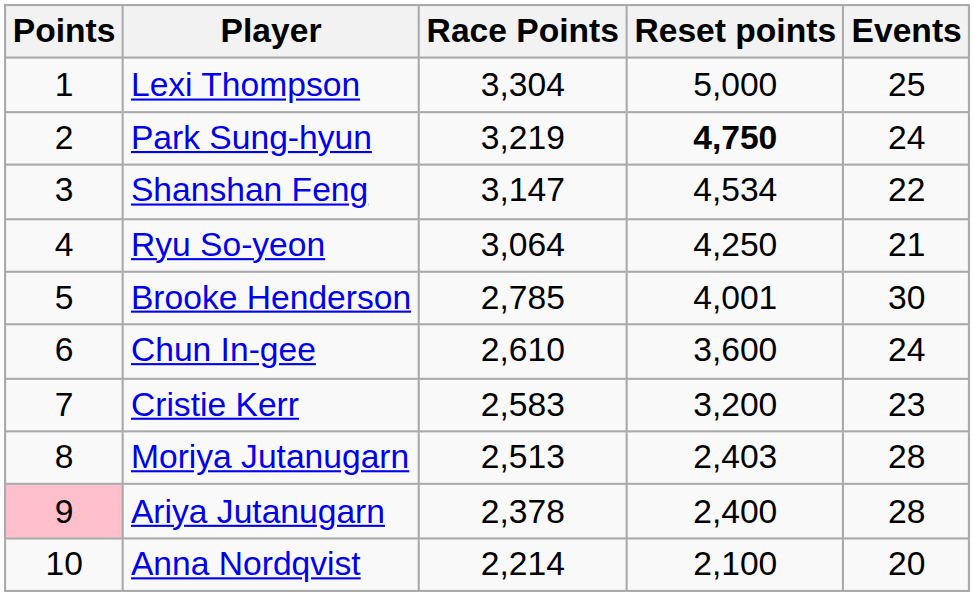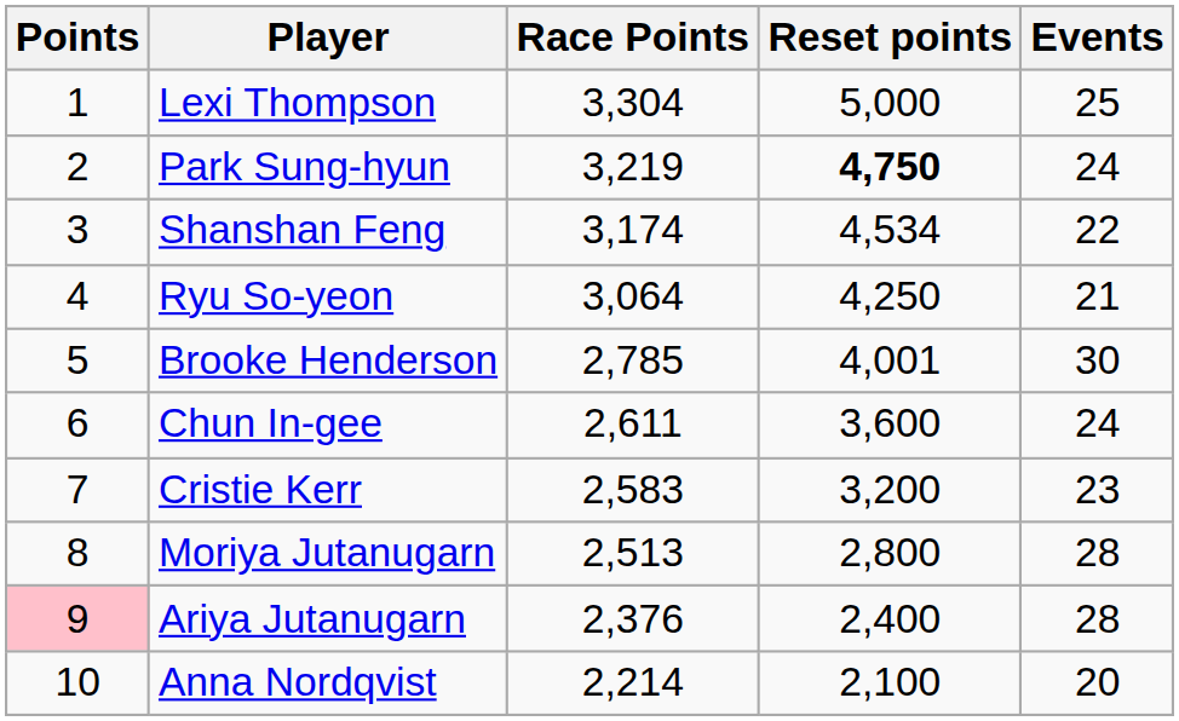 <table class="wikitable" style="text-align:center">
 <tr>
 <th>Points</th>
 <th>Player</th>
 <th>Race Points</th>
 <th>Reset points</th>
 <th>Events</th>
 </tr>
 <tr>
 <td>1</td>
 <td align=left> <a href='#'>Lexi Thompson</a></td>
 <td>3,304</td>
 <td>5,000</td>
 <td>25</td>
 </tr>
 <tr>
 <td>2</td>
 <td align=left> <a href='#'>Park Sung-hyun</a></td>
 <td>3,219</td>
 <td><strong>4,750</strong></td>
 <td>24</td>
 </tr>
 <tr>
 <td>3</td>
 <td align=left> <a href='#'>Shanshan Feng</a></td>
-<td>3,147</td>
+<td>3,174</td>
 <td>4,534</td>
 <td>22</td>
 </tr>
 <tr>
 <td>4</td>
 <td align=left> <a href='#'>Ryu So-yeon</a></td>
 <td>3,064</td>
 <td>4,250</td>
 <td>21</td>
 </tr>
 <tr>
 <td>5</td>
 <td align=left> <a href='#'>Brooke Henderson</a></td>
 <td>2,785</td>
 <td>4,001</td>
 <td>30</td>
 </tr>
 <tr>
 <td>6</td>
 <td align=left> <a href='#'>Chun In-gee</a></td>
-<td>2,610</td>
+<td>2,611</td>
 <td>3,600</td>
 <td>24</td>
 </tr>
 <tr>
 <td>7</td>
 <td align=left> <a href='#'>Cristie Kerr</a></td>
 <td>2,583</td>
 <td>3,200</td>
 <td>23</td>
 </tr>
 <tr>
 <td>8</td>
 <td align=left> <a href='#'>Moriya Jutanugarn</a></td>
 <td>2,513</td>
-<td>2,403</td>
+<td>2,800</td>
 <td>28</td>
 </tr>
 <tr>
 <td style="background: pink;">9</td>
 <td align=left> <a href='#'>Ariya Jutanugarn</a></td>
-<td>2,378</td>
+<td>2,376</td>
 <td>2,400</td>
 <td>28</td>
 </tr>
 <tr>
 <td>10</td>
 <td align=left> <a href='#'>Anna Nordqvist</a></td>
 <td>2,214</td>
 <td>2,100</td>
 <td>20</td>
 </tr>
 </table>
